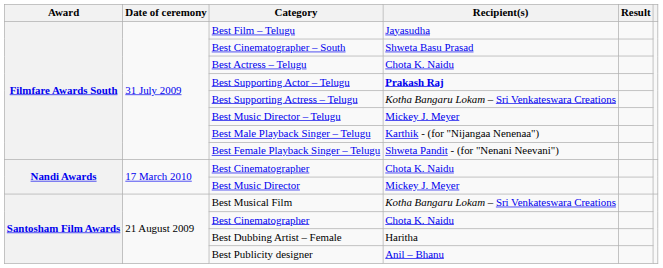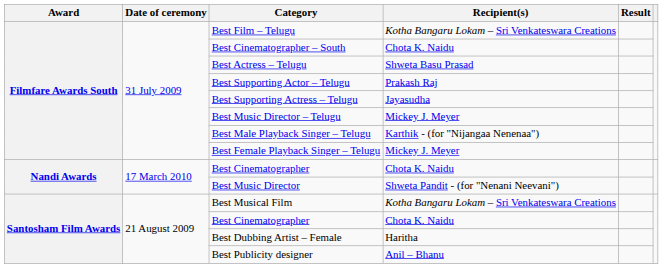 <table class="wikitable plainrowheaders sortable">
 <tr>
 <th scope="col">Award</th>
 <th scope="col">Date of ceremony</th>
 <th scope="col">Category</th>
 <th scope="col">Recipient(s)</th>
 <th scope="col" class="unsortable">Result</th>
 <th scope="col" class="unsortable"></th>
 </tr>
 <tr>
 <th scope="row" rowspan="8"><a href='#'>Filmfare Awards South</a></th>
 <td rowspan="8"><a href='#'>31 July 2009</a></td>
 <td><a href='#'>Best Film – Telugu</a></td>
-<td><a href='#'>Jayasudha</a></td>
+<td><em>Kotha Bangaru Lokam</em> – <a href='#'>Sri Venkateswara Creations</a></td>
 <td></td>
 <td style="text-align:center;" rowspan="8"><br></td>
 </tr>
 <tr>
 <td><a href='#'>Best Cinematographer – South</a></td>
+<td><a href='#'>Chota K. Naidu</a></td>
+<td></td>
+</tr>
+<tr>
+<td><a href='#'>Best Actress – Telugu</a></td>
 <td><a href='#'>Shweta Basu Prasad</a></td>
 <td></td>
 </tr>
 <tr>
-<td><a href='#'>Best Actress – Telugu</a></td>
-<td><a href='#'>Chota K. Naidu</a></td>
-<td></td>
-</tr>
-<tr>
 <td><a href='#'>Best Supporting Actor – Telugu</a></td>
-<td><strong><a href='#'>Prakash Raj</a></strong></td>
+<td><a href='#'>Prakash Raj</a></td>
 <td></td>
 </tr>
 <tr>
 <td><a href='#'>Best Supporting Actress – Telugu</a></td>
-<td><em>Kotha Bangaru Lokam</em> – <a href='#'>Sri Venkateswara Creations</a></td>
+<td><a href='#'>Jayasudha</a></td>
 <td></td>
 </tr>
 <tr>
 <td><a href='#'>Best Music Director – Telugu</a></td>
 <td><a href='#'>Mickey J. Meyer</a></td>
 <td></td>
 </tr>
 <tr>
 <td><a href='#'>Best Male Playback Singer – Telugu</a></td>
 <td><a href='#'>Karthik</a> - (for "Nijangaa Nenenaa")</td>
 <td></td>
 </tr>
 <tr>
 <td><a href='#'>Best Female Playback Singer – Telugu</a></td>
-<td><a href='#'>Shweta Pandit</a> - (for "Nenani Neevani")</td>
+<td><a href='#'>Mickey J. Meyer</a></td>
 <td></td>
 </tr>
 <tr>
 <th scope="row" rowspan="2"><a href='#'>Nandi Awards</a></th>
 <td rowspan="2"><a href='#'>17 March 2010</a></td>
 <td><a href='#'>Best Cinematographer</a></td>
 <td><a href='#'>Chota K. Naidu</a></td>
 <td></td>
 <td style="text-align:center;" rowspan="2"></td>
 </tr>
 <tr>
 <td><a href='#'>Best Music Director</a></td>
-<td><a href='#'>Mickey J. Meyer</a></td>
+<td><a href='#'>Shweta Pandit</a> - (for "Nenani Neevani")</td>
 <td></td>
 </tr>
 <tr>
 <th scope="row" rowspan="4"><a href='#'>Santosham Film Awards</a></th>
 <td rowspan="4">21 August 2009</td>
 <td>Best Musical Film</td>
 <td><em>Kotha Bangaru Lokam</em> – <a href='#'>Sri Venkateswara Creations</a></td>
 <td></td>
 <td style="text-align:center;" rowspan="4"></td>
 </tr>
 <tr>
 <td><a href='#'>Best Cinematographer</a></td>
 <td><a href='#'>Chota K. Naidu</a></td>
 <td></td>
 </tr>
 <tr>
 <td>Best Dubbing Artist – Female</td>
 <td>Haritha</td>
 <td></td>
 </tr>
 <tr>
 <td>Best Publicity designer</td>
 <td><a href='#'>Anil – Bhanu</a></td>
 <td></td>
 </tr>
 </table>
